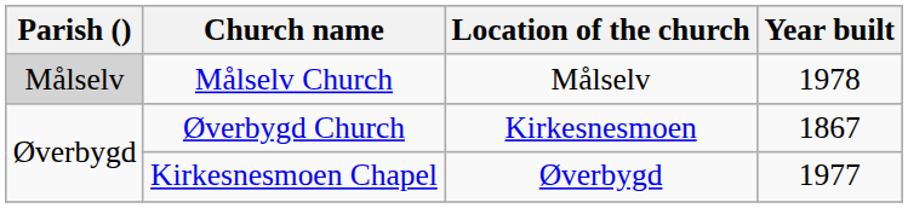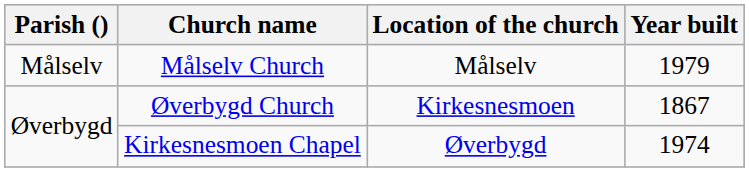 <table class="wikitable" style="text-align:center">
 <tr>
 <th>Parish ()</th>
 <th>Church name</th>
 <th>Location of the church</th>
 <th>Year built</th>
 </tr>
 <tr>
-<td style="background: lightgrey;">Målselv</td>
+<td>Målselv</td>
 <td><a href='#'>Målselv Church</a></td>
 <td>Målselv</td>
-<td>1978</td>
+<td>1979</td>
 </tr>
 <tr>
 <td rowspan="2">Øverbygd</td>
 <td><a href='#'>Øverbygd Church</a></td>
 <td><a href='#'>Kirkesnesmoen</a></td>
 <td>1867</td>
 </tr>
 <tr>
 <td><a href='#'>Kirkesnesmoen Chapel</a></td>
 <td><a href='#'>Øverbygd</a></td>
-<td>1977</td>
+<td>1974</td>
 </tr>
 </table>
